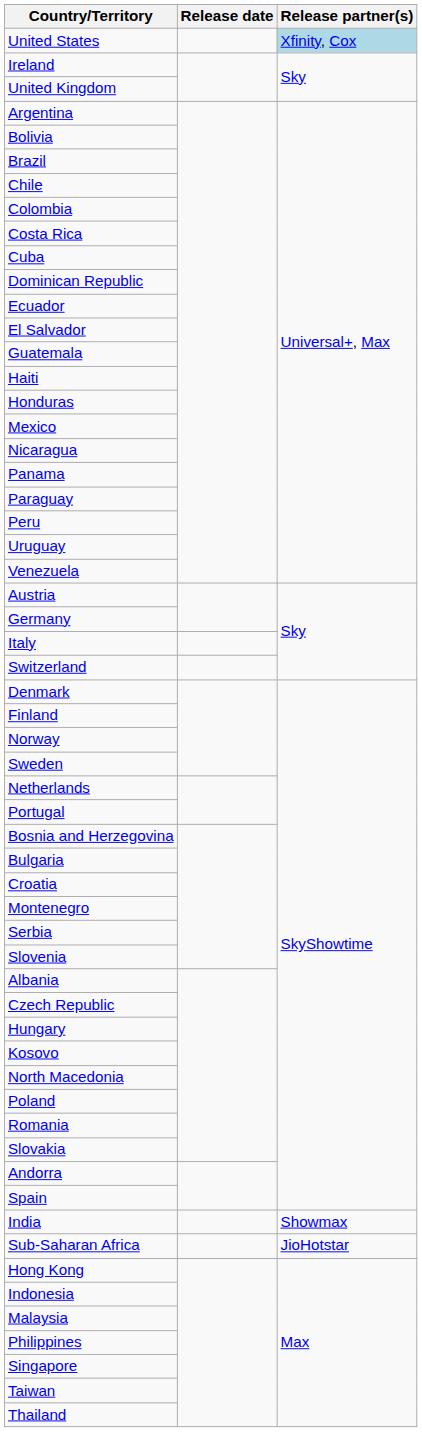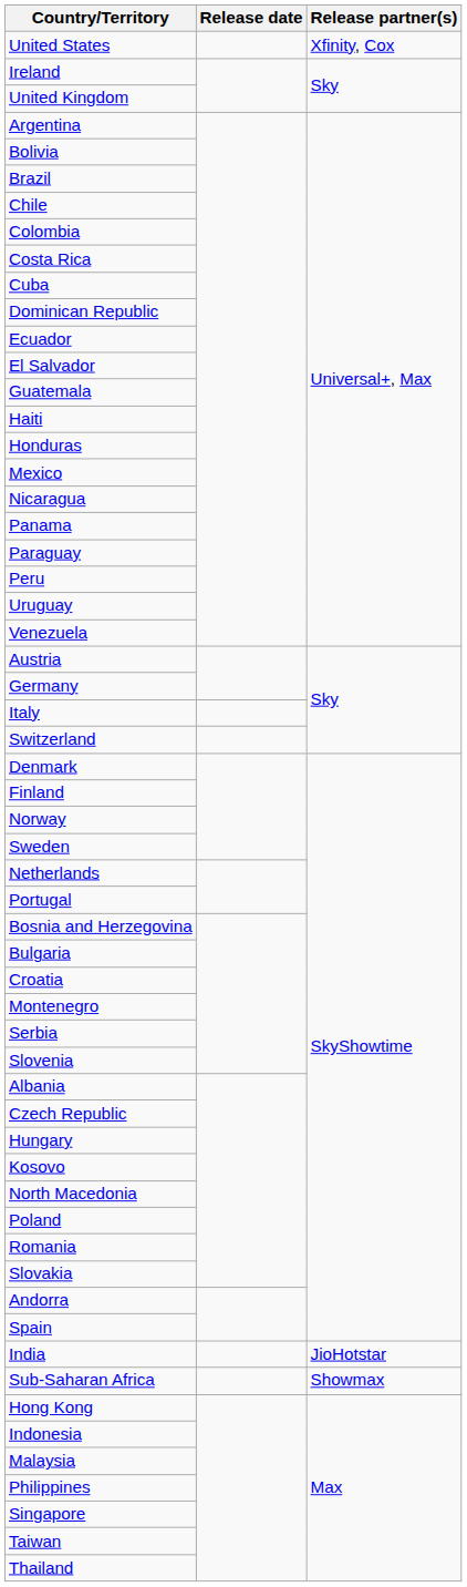 <table class="wikitable sortable plainrowheaders">
 <tr>
 <th scope="col">Country/Territory</th>
 <th scope="col">Release date</th>
 <th scope="col">Release partner(s)</th>
 </tr>
 <tr>
 <td><a href='#'>United States</a></td>
 <td scope="row"></td>
-<td style="background: lightblue;"><a href='#'>Xfinity</a>, <a href='#'>Cox</a></td>
+<td><a href='#'>Xfinity</a>, <a href='#'>Cox</a></td>
 </tr>
 <tr>
 <td><a href='#'>Ireland</a></td>
 <td rowspan="2" scope="row"></td>
 <td rowspan="2"><a href='#'>Sky</a></td>
 </tr>
 <tr>
 <td><a href='#'>United Kingdom</a></td>
 </tr>
 <tr>
 <td><a href='#'>Argentina</a></td>
 <td rowspan="20"></td>
 <td rowspan="20"><a href='#'>Universal+</a>, <a href='#'>Max</a></td>
 </tr>
 <tr>
 <td><a href='#'>Bolivia</a></td>
 </tr>
 <tr>
 <td><a href='#'>Brazil</a></td>
 </tr>
 <tr>
 <td><a href='#'>Chile</a></td>
 </tr>
 <tr>
 <td><a href='#'>Colombia</a></td>
 </tr>
 <tr>
 <td><a href='#'>Costa Rica</a></td>
 </tr>
 <tr>
 <td><a href='#'>Cuba</a></td>
 </tr>
 <tr>
 <td><a href='#'>Dominican Republic</a></td>
 </tr>
 <tr>
 <td><a href='#'>Ecuador</a></td>
 </tr>
 <tr>
 <td><a href='#'>El Salvador</a></td>
 </tr>
 <tr>
 <td><a href='#'>Guatemala</a></td>
 </tr>
 <tr>
 <td><a href='#'>Haiti</a></td>
 </tr>
 <tr>
 <td><a href='#'>Honduras</a></td>
 </tr>
 <tr>
 <td><a href='#'>Mexico</a></td>
 </tr>
 <tr>
 <td><a href='#'>Nicaragua</a></td>
 </tr>
 <tr>
 <td><a href='#'>Panama</a></td>
 </tr>
 <tr>
 <td><a href='#'>Paraguay</a></td>
 </tr>
 <tr>
 <td><a href='#'>Peru</a></td>
 </tr>
 <tr>
 <td><a href='#'>Uruguay</a></td>
 </tr>
 <tr>
 <td><a href='#'>Venezuela</a></td>
 </tr>
 <tr>
 <td><a href='#'>Austria</a></td>
 <td rowspan="2" scope="row"></td>
 <td rowspan="4"><a href='#'>Sky</a></td>
 </tr>
 <tr>
 <td><a href='#'>Germany</a></td>
 </tr>
 <tr>
 <td><a href='#'>Italy</a></td>
 <td scope="row"></td>
 </tr>
 <tr>
 <td><a href='#'>Switzerland</a></td>
 <td scope="row"></td>
 </tr>
 <tr>
 <td><a href='#'>Denmark</a></td>
 <td rowspan="4" scope="row"></td>
 <td rowspan="22"><a href='#'>SkyShowtime</a></td>
 </tr>
 <tr>
 <td><a href='#'>Finland</a></td>
 </tr>
 <tr>
 <td><a href='#'>Norway</a></td>
 </tr>
 <tr>
 <td><a href='#'>Sweden</a></td>
 </tr>
 <tr>
 <td><a href='#'>Netherlands</a></td>
 <td rowspan="2" scope="row"></td>
 </tr>
 <tr>
 <td><a href='#'>Portugal</a></td>
 </tr>
 <tr>
 <td><a href='#'>Bosnia and Herzegovina</a></td>
 <td rowspan="6" scope="row"></td>
 </tr>
 <tr>
 <td><a href='#'>Bulgaria</a></td>
 </tr>
 <tr>
 <td><a href='#'>Croatia</a></td>
 </tr>
 <tr>
 <td><a href='#'>Montenegro</a></td>
 </tr>
 <tr>
 <td><a href='#'>Serbia</a></td>
 </tr>
 <tr>
 <td><a href='#'>Slovenia</a></td>
 </tr>
 <tr>
 <td><a href='#'>Albania</a></td>
 <td rowspan="8" scope="row"></td>
 </tr>
 <tr>
 <td><a href='#'>Czech Republic</a></td>
 </tr>
 <tr>
 <td><a href='#'>Hungary</a></td>
 </tr>
 <tr>
 <td><a href='#'>Kosovo</a></td>
 </tr>
 <tr>
 <td><a href='#'>North Macedonia</a></td>
 </tr>
 <tr>
 <td><a href='#'>Poland</a></td>
 </tr>
 <tr>
 <td><a href='#'>Romania</a></td>
 </tr>
 <tr>
 <td><a href='#'>Slovakia</a></td>
 </tr>
 <tr>
 <td><a href='#'>Andorra</a></td>
 <td rowspan="2" scope="row"></td>
 </tr>
 <tr>
 <td><a href='#'>Spain</a></td>
 </tr>
 <tr>
 <td><a href='#'>India</a></td>
 <td scope="row"></td>
-<td><a href='#'>Showmax</a></td>
+<td><a href='#'>JioHotstar</a></td>
 </tr>
 <tr>
 <td><a href='#'>Sub-Saharan Africa</a></td>
 <td scope="row"></td>
-<td><a href='#'>JioHotstar</a></td>
+<td><a href='#'>Showmax</a></td>
 </tr>
 <tr>
 <td><a href='#'>Hong Kong</a></td>
 <td rowspan="7" scope="row"></td>
 <td rowspan="7"><a href='#'>Max</a></td>
 </tr>
 <tr>
 <td><a href='#'>Indonesia</a></td>
 </tr>
 <tr>
 <td><a href='#'>Malaysia</a></td>
 </tr>
 <tr>
 <td><a href='#'>Philippines</a></td>
 </tr>
 <tr>
 <td><a href='#'>Singapore</a></td>
 </tr>
 <tr>
 <td><a href='#'>Taiwan</a></td>
 </tr>
 <tr>
 <td><a href='#'>Thailand</a></td>
 </tr>
 </table>
